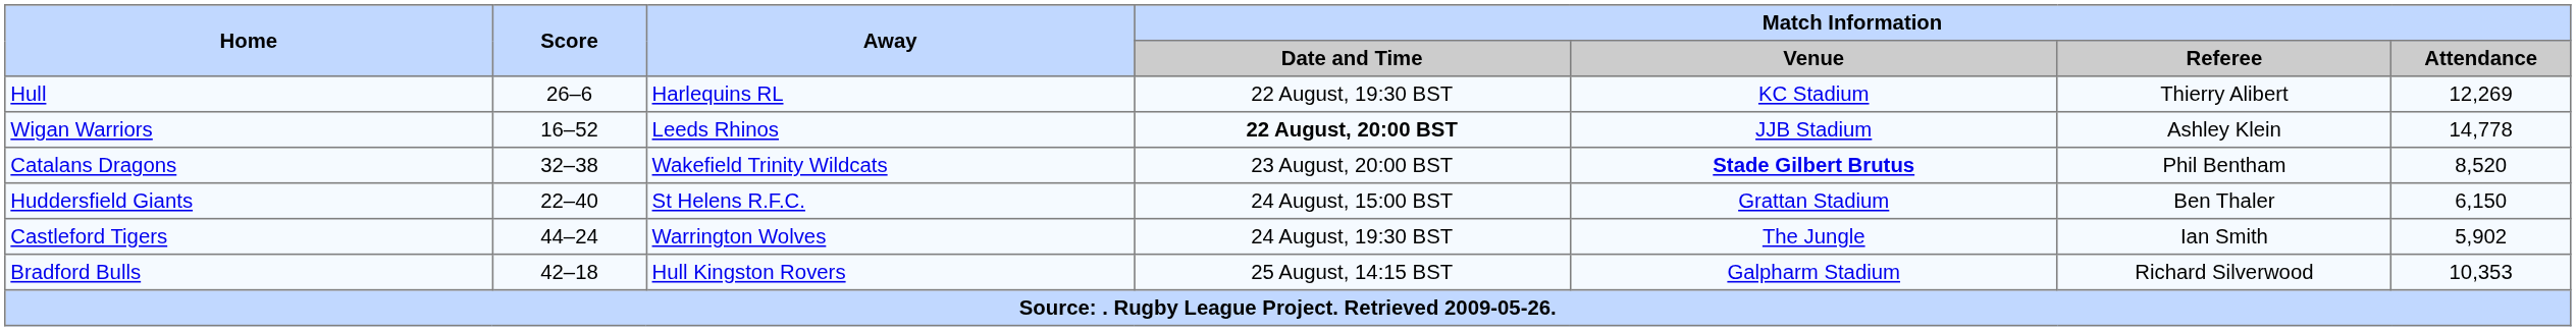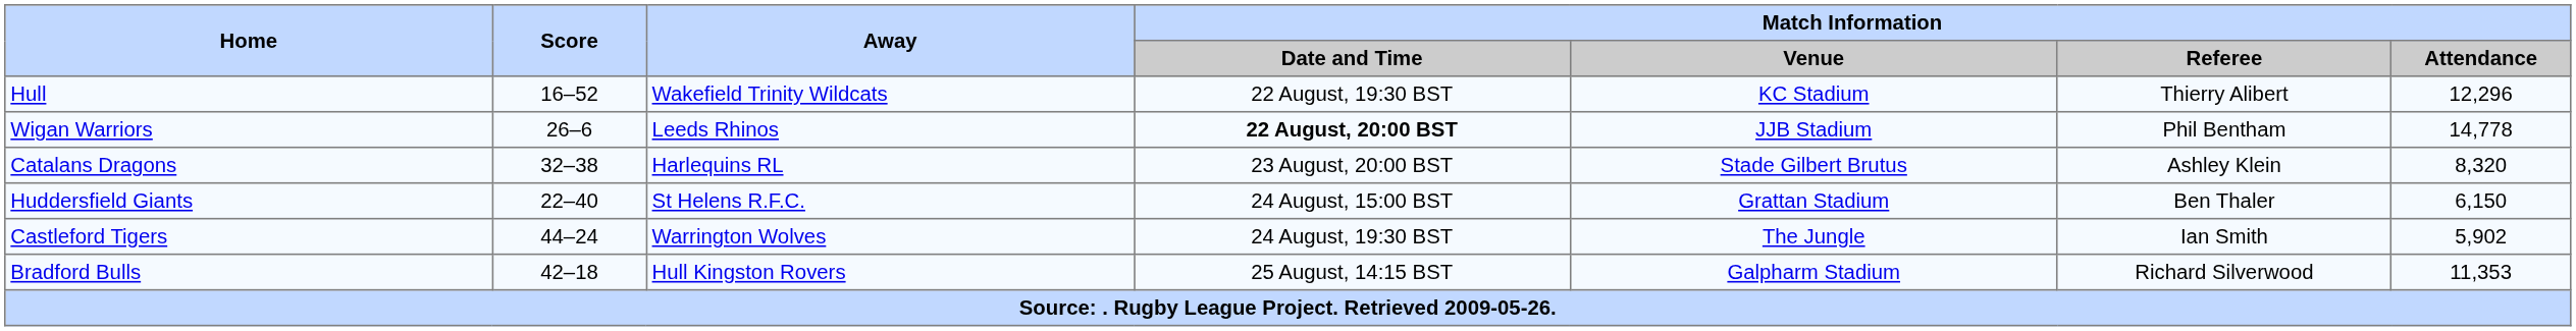 <table border="1" cellpadding="3" cellspacing="0" style="border-collapse:collapse; font-size:80%; text-align:center; width:100%;">
 <tr style="background:#c1d8ff;">
 <th rowspan="2" style="width:19%;">Home</th>
 <th rowspan="2" style="width:6%;">Score</th>
 <th rowspan="2" style="width:19%;">Away</th>
 <th colspan=6>Match Information</th>
 </tr>
 <tr style="background:#ccc;">
 <th width=17%>Date and Time</th>
 <th width=19%>Venue</th>
 <th width=13%>Referee</th>
 <th width=7%>Attendance</th>
 </tr>
 <tr style="background:#f5faff;">
 <td align=left> <a href='#'>Hull</a></td>
-<td>26–6</td>
-<td align=left> <a href='#'>Harlequins RL</a></td>
+<td>16–52</td>
+<td align=left> <a href='#'>Wakefield Trinity Wildcats</a></td>
 <td>22 August, 19:30 BST</td>
 <td><a href='#'>KC Stadium</a></td>
 <td>Thierry Alibert</td>
-<td>12,269</td>
+<td>12,296</td>
 </tr>
 <tr style="background:#f5faff;">
 <td align=left> <a href='#'>Wigan Warriors</a></td>
-<td>16–52</td>
+<td>26–6</td>
 <td align=left> <a href='#'>Leeds Rhinos</a></td>
 <td><strong>22 August, 20:00 BST</strong></td>
 <td><a href='#'>JJB Stadium</a></td>
-<td>Ashley Klein</td>
+<td>Phil Bentham</td>
 <td>14,778</td>
 </tr>
 <tr style="background:#f5faff;">
 <td align=left> <a href='#'>Catalans Dragons</a></td>
 <td>32–38</td>
-<td align=left> <a href='#'>Wakefield Trinity Wildcats</a></td>
+<td align=left> <a href='#'>Harlequins RL</a></td>
 <td>23 August, 20:00 BST</td>
-<td><strong><a href='#'>Stade Gilbert Brutus</a></strong></td>
-<td>Phil Bentham</td>
-<td>8,520</td>
+<td><a href='#'>Stade Gilbert Brutus</a></td>
+<td>Ashley Klein</td>
+<td>8,320</td>
 </tr>
 <tr style="background:#f5faff;">
 <td align=left> <a href='#'>Huddersfield Giants</a></td>
 <td>22–40</td>
 <td align=left> <a href='#'>St Helens R.F.C.</a></td>
 <td>24 August, 15:00 BST</td>
 <td><a href='#'>Grattan Stadium</a></td>
 <td>Ben Thaler</td>
 <td>6,150</td>
 </tr>
 <tr style="background:#f5faff;">
 <td align=left> <a href='#'>Castleford Tigers</a></td>
 <td>44–24</td>
 <td align=left> <a href='#'>Warrington Wolves</a></td>
 <td>24 August, 19:30 BST</td>
 <td><a href='#'>The Jungle</a></td>
 <td>Ian Smith</td>
 <td>5,902</td>
 </tr>
 <tr style="background:#f5faff;">
 <td align=left> <a href='#'>Bradford Bulls</a></td>
 <td>42–18</td>
 <td align=left> <a href='#'>Hull Kingston Rovers</a></td>
 <td>25 August, 14:15 BST</td>
 <td><a href='#'>Galpharm Stadium</a></td>
 <td>Richard Silverwood</td>
-<td>10,353</td>
+<td>11,353</td>
 </tr>
 <tr style="background:#c1d8ff;">
 <th colspan=10>Source: . Rugby League Project. Retrieved 2009-05-26.</th>
 </tr>
 </table>
